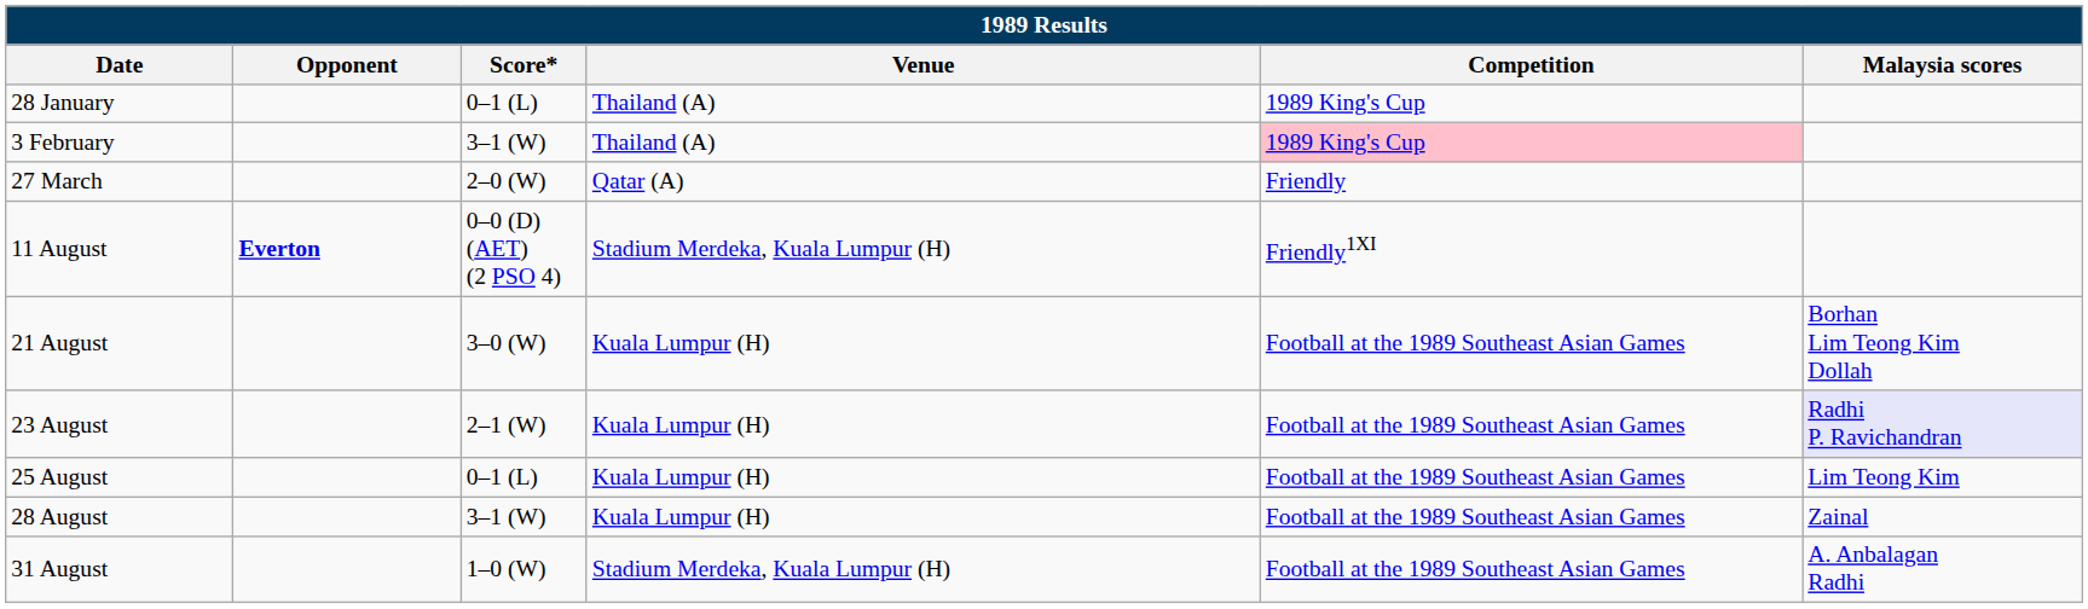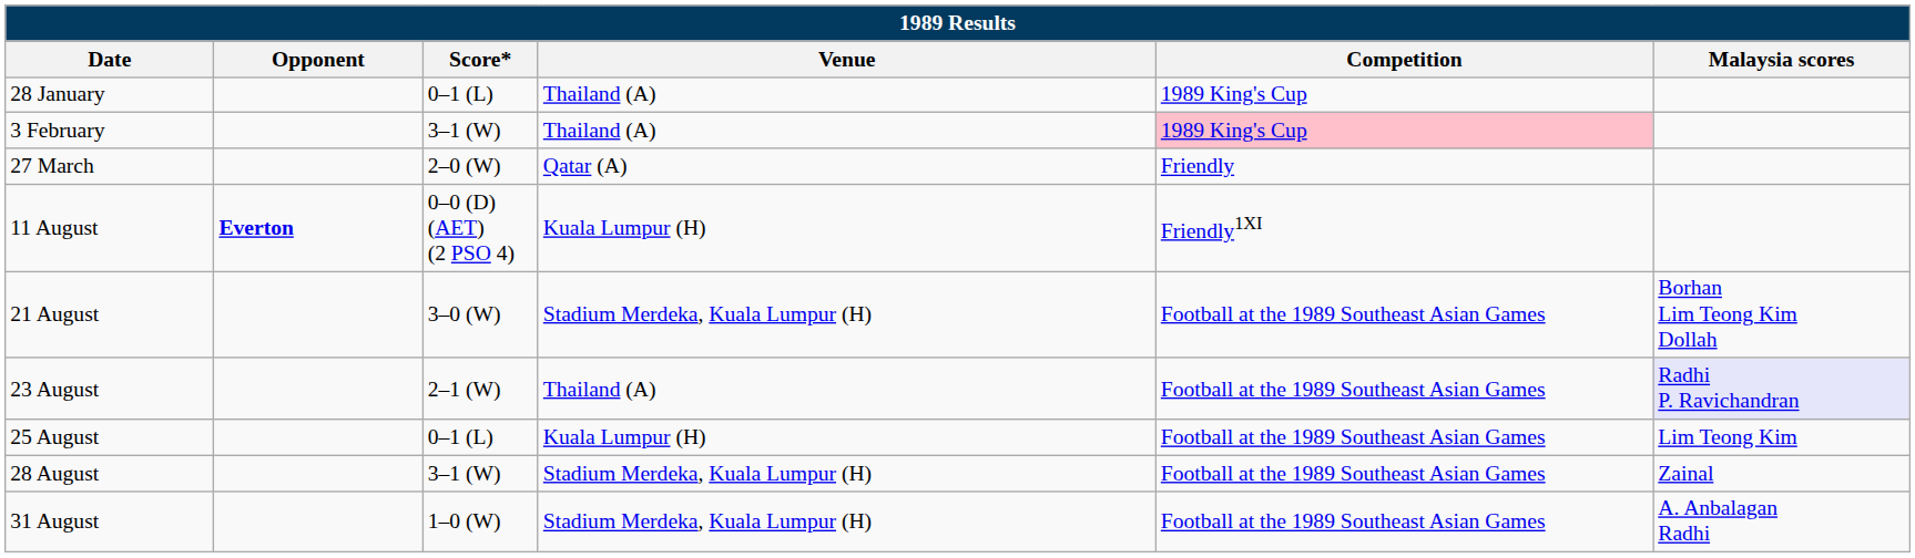 <table class="wikitable" width=100% style="text-align:left;font-size:90%;">
 <tr>
 <th colspan=9 style="background: #013A5E; color: #FFFFFF;">1989 Results</th>
 </tr>
 <tr>
 <th width=80>Date</th>
 <th width=80>Opponent</th>
 <th width=20>Score*</th>
 <th width=250>Venue</th>
 <th width=200>Competition</th>
 <th width=100>Malaysia scores</th>
 </tr>
 <tr>
 <td>28 January</td>
 <td></td>
 <td>0–1 (L)</td>
 <td><a href='#'>Thailand</a> (A)</td>
 <td><a href='#'>1989 King's Cup</a></td>
 <td></td>
 </tr>
 <tr>
 <td>3 February</td>
 <td></td>
 <td>3–1 (W)</td>
 <td><a href='#'>Thailand</a> (A)</td>
 <td style="background: pink;"><a href='#'>1989 King's Cup</a></td>
 <td></td>
 </tr>
 <tr>
 <td>27 March</td>
 <td></td>
 <td>2–0 (W)</td>
 <td><a href='#'>Qatar</a> (A)</td>
 <td><a href='#'>Friendly</a></td>
 <td></td>
 </tr>
 <tr>
 <td>11 August</td>
 <td><strong> <a href='#'>Everton</a></strong></td>
 <td>0–0 (D) (<a href='#'>AET</a>)<br>(2 <a href='#'>PSO</a> 4)</td>
-<td><a href='#'>Stadium Merdeka</a>, <a href='#'>Kuala Lumpur</a> (H)</td>
+<td><a href='#'>Kuala Lumpur</a> (H)</td>
 <td><a href='#'>Friendly</a><sup>1XI</sup></td>
 <td></td>
 </tr>
 <tr>
 <td>21 August</td>
 <td></td>
 <td>3–0 (W)</td>
-<td><a href='#'>Kuala Lumpur</a> (H)</td>
+<td><a href='#'>Stadium Merdeka</a>, <a href='#'>Kuala Lumpur</a> (H)</td>
 <td><a href='#'>Football at the 1989 Southeast Asian Games</a></td>
 <td><a href='#'>Borhan</a> <br><a href='#'>Lim Teong Kim</a> <br><a href='#'>Dollah</a> </td>
 </tr>
 <tr>
 <td>23 August</td>
 <td></td>
 <td>2–1 (W)</td>
-<td><a href='#'>Kuala Lumpur</a> (H)</td>
+<td><a href='#'>Thailand</a> (A)</td>
 <td><a href='#'>Football at the 1989 Southeast Asian Games</a></td>
 <td style="background: lavender;"><a href='#'>Radhi</a> <br><a href='#'>P. Ravichandran</a> </td>
 </tr>
 <tr>
 <td>25 August</td>
 <td></td>
 <td>0–1 (L)</td>
 <td><a href='#'>Kuala Lumpur</a> (H)</td>
 <td><a href='#'>Football at the 1989 Southeast Asian Games</a></td>
 <td><a href='#'>Lim Teong Kim</a> </td>
 </tr>
 <tr>
 <td>28 August</td>
 <td></td>
 <td>3–1 (W)</td>
-<td><a href='#'>Kuala Lumpur</a> (H)</td>
+<td><a href='#'>Stadium Merdeka</a>, <a href='#'>Kuala Lumpur</a> (H)</td>
 <td><a href='#'>Football at the 1989 Southeast Asian Games</a></td>
 <td><a href='#'>Zainal</a> </td>
 </tr>
 <tr>
 <td>31 August</td>
 <td></td>
 <td>1–0 (W)</td>
 <td><a href='#'>Stadium Merdeka</a>, <a href='#'>Kuala Lumpur</a> (H)</td>
 <td><a href='#'>Football at the 1989 Southeast Asian Games</a></td>
 <td><a href='#'>A. Anbalagan</a> <br><a href='#'>Radhi</a> </td>
 </tr>
 </table>
